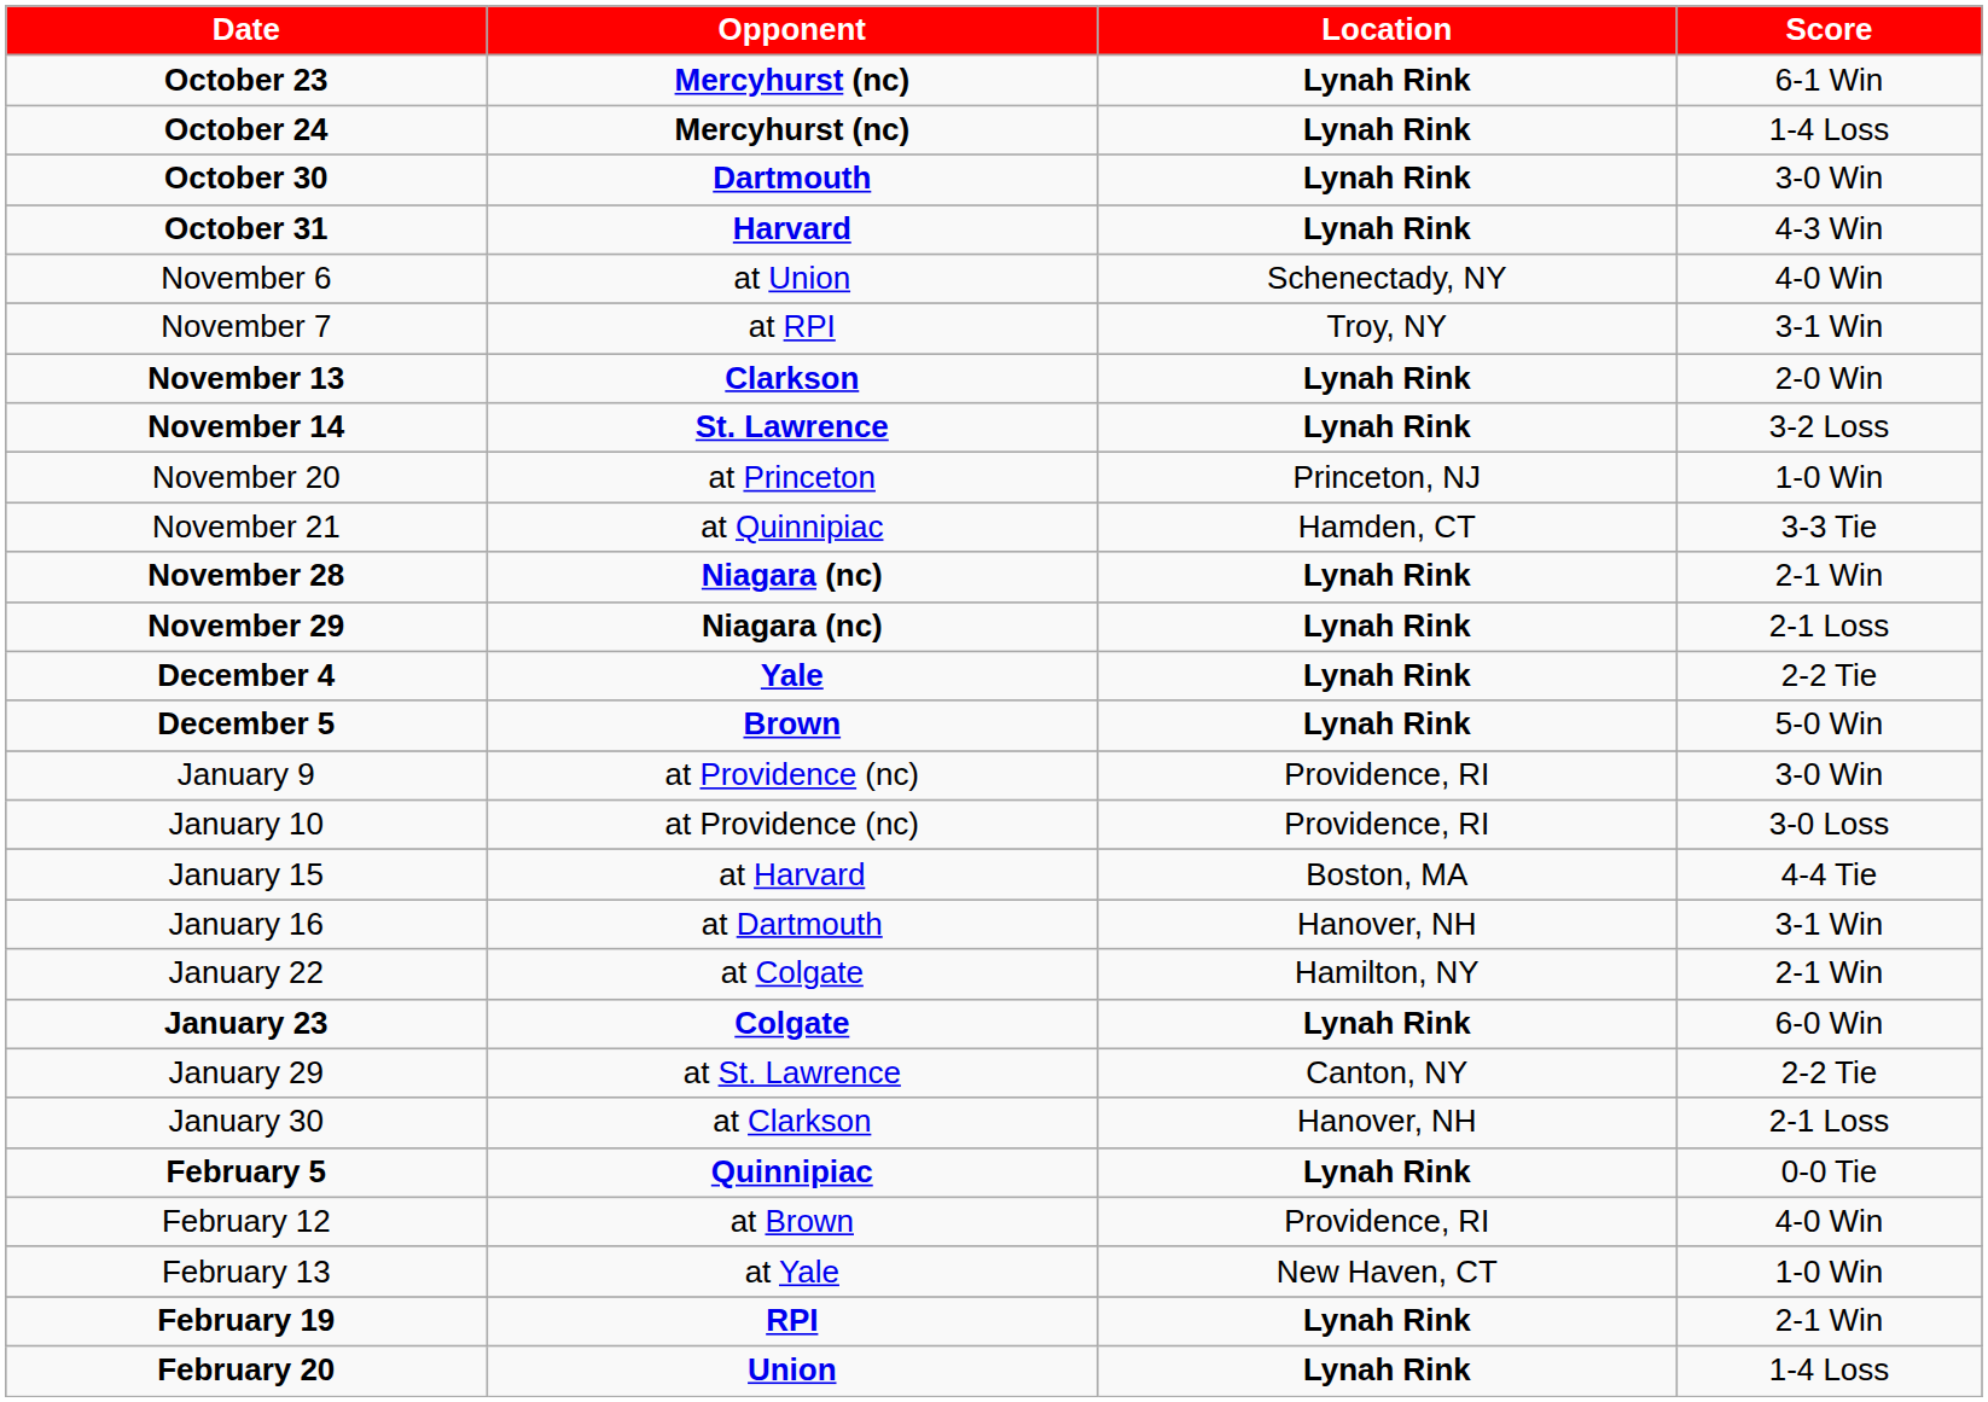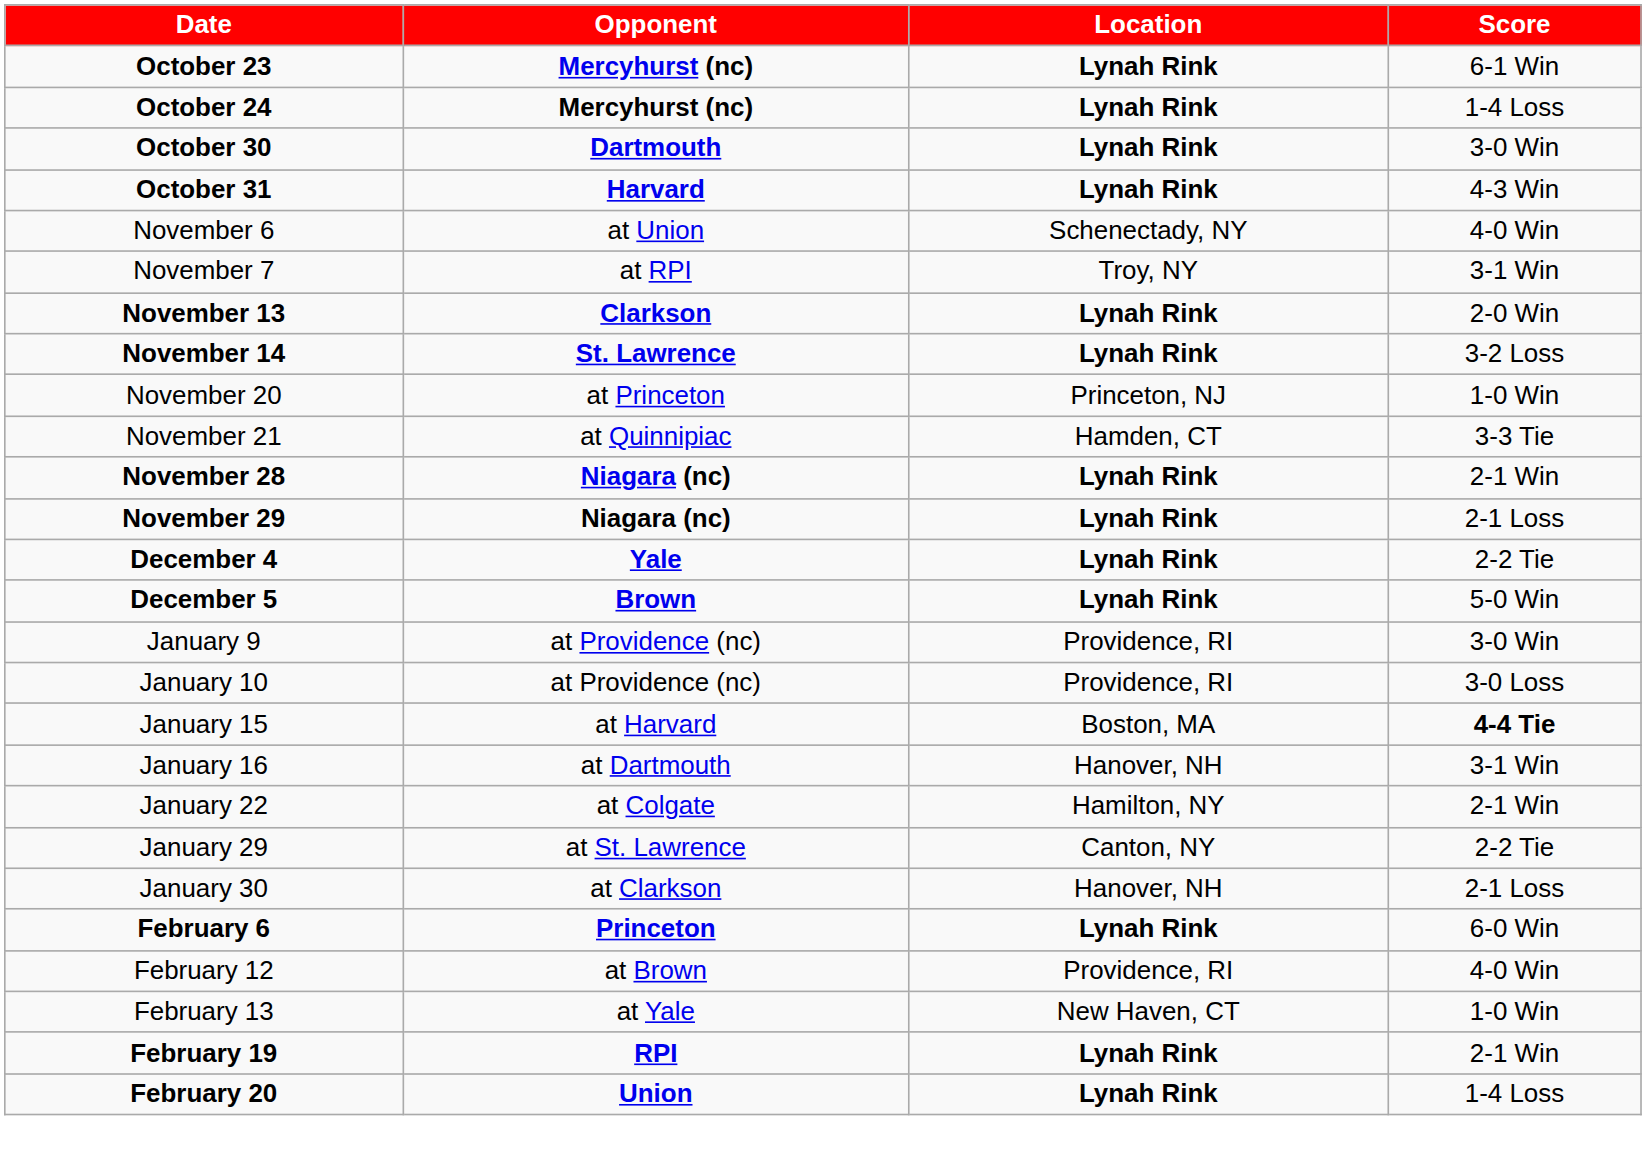 <table class="wikitable" width="80%">
 <tr align="center"  style="background:red;color:white;">
 <td><strong>Date</strong></td>
 <td><strong>Opponent</strong></td>
 <td><strong>Location</strong></td>
 <td><strong>Score</strong></td>
 </tr>
 <tr align="center" bgcolor="">
 <td><strong>October 23</strong></td>
 <td><strong><a href='#'>Mercyhurst</a> (nc)</strong></td>
 <td><strong>Lynah Rink</strong></td>
 <td><span> 6-1 Win </span></td>
 </tr>
 <tr align="center" bgcolor="">
 <td><strong>October 24</strong></td>
 <td><strong>Mercyhurst (nc)</strong></td>
 <td><strong>Lynah Rink</strong></td>
 <td><span> 1-4 Loss </span></td>
 </tr>
 <tr align="center" bgcolor="">
 <td><strong>October 30</strong></td>
 <td><strong><a href='#'>Dartmouth</a></strong></td>
 <td><strong>Lynah Rink</strong></td>
 <td><span> 3-0 Win </span></td>
 </tr>
 <tr align="center" bgcolor="">
 <td><strong>October 31</strong></td>
 <td><strong><a href='#'>Harvard</a></strong></td>
 <td><strong>Lynah Rink</strong></td>
 <td><span> 4-3 Win </span></td>
 </tr>
 <tr align="center" bgcolor="">
 <td>November 6</td>
 <td>at <a href='#'>Union</a></td>
 <td>Schenectady, NY</td>
 <td><span> 4-0 Win </span></td>
 </tr>
 <tr align="center" bgcolor="">
 <td>November 7</td>
 <td>at <a href='#'>RPI</a></td>
 <td>Troy, NY</td>
 <td><span> 3-1 Win </span></td>
 </tr>
 <tr align="center" bgcolor="">
 <td><strong>November 13</strong></td>
 <td><strong><a href='#'>Clarkson</a></strong></td>
 <td><strong>Lynah Rink</strong></td>
 <td><span> 2-0 Win </span></td>
 </tr>
 <tr align="center" bgcolor="">
 <td><strong>November 14</strong></td>
 <td><strong><a href='#'>St. Lawrence</a></strong></td>
 <td><strong>Lynah Rink</strong></td>
 <td><span> 3-2 Loss </span></td>
 </tr>
 <tr align="center" bgcolor="">
 <td>November 20</td>
 <td>at <a href='#'>Princeton</a></td>
 <td>Princeton, NJ</td>
 <td><span> 1-0 Win </span></td>
 </tr>
 <tr align="center" bgcolor="">
 <td>November 21</td>
 <td>at <a href='#'>Quinnipiac</a></td>
 <td>Hamden, CT</td>
 <td>3-3 Tie</td>
 </tr>
 <tr align="center" bgcolor="">
 <td><strong>November 28</strong></td>
 <td><strong><a href='#'>Niagara</a> (nc)</strong></td>
 <td><strong>Lynah Rink</strong></td>
 <td><span> 2-1 Win </span></td>
 </tr>
 <tr align="center" bgcolor="">
 <td><strong>November 29</strong></td>
 <td><strong>Niagara (nc)</strong></td>
 <td><strong>Lynah Rink</strong></td>
 <td><span> 2-1 Loss </span></td>
 </tr>
 <tr align="center" bgcolor="">
 <td><strong>December 4</strong></td>
 <td><strong><a href='#'>Yale</a></strong></td>
 <td><strong>Lynah Rink</strong></td>
 <td>2-2 Tie</td>
 </tr>
 <tr align="center" bgcolor="">
 <td><strong>December 5</strong></td>
 <td><strong><a href='#'>Brown</a></strong></td>
 <td><strong>Lynah Rink</strong></td>
 <td><span> 5-0 Win </span></td>
 </tr>
 <tr align="center" bgcolor="">
 <td>January 9</td>
 <td>at <a href='#'>Providence</a> (nc)</td>
 <td>Providence, RI</td>
 <td><span> 3-0 Win </span></td>
 </tr>
 <tr align="center" bgcolor="">
 <td>January 10</td>
 <td>at Providence (nc)</td>
 <td>Providence, RI</td>
 <td><span> 3-0 Loss </span></td>
 </tr>
 <tr align="center" bgcolor="">
 <td>January 15</td>
 <td>at <a href='#'>Harvard</a></td>
 <td>Boston, MA</td>
-<td>4-4 Tie</td>
+<td><strong>4-4 Tie</strong></td>
 </tr>
 <tr align="center" bgcolor="">
 <td>January 16</td>
 <td>at <a href='#'>Dartmouth</a></td>
 <td>Hanover, NH</td>
 <td><span> 3-1 Win </span></td>
 </tr>
 <tr align="center" bgcolor="">
 <td>January 22</td>
 <td>at <a href='#'>Colgate</a></td>
 <td>Hamilton, NY</td>
 <td><span> 2-1 Win </span></td>
 </tr>
 <tr align="center" bgcolor="">
-<td><strong>January 23</strong></td>
-<td><strong><a href='#'>Colgate</a></strong></td>
-<td><strong>Lynah Rink</strong></td>
-<td><span> 6-0 Win </span></td>
-</tr>
-<tr align="center" bgcolor="">
 <td>January 29</td>
 <td>at <a href='#'>St. Lawrence</a></td>
 <td>Canton, NY</td>
 <td>2-2 Tie</td>
 </tr>
 <tr align="center" bgcolor="">
 <td>January 30</td>
 <td>at <a href='#'>Clarkson</a></td>
 <td>Hanover, NH</td>
 <td><span> 2-1 Loss </span></td>
 </tr>
 <tr align="center" bgcolor="">
-<td><strong>February 5</strong></td>
-<td><strong><a href='#'>Quinnipiac</a></strong></td>
+<td><strong>February 6</strong></td>
+<td><strong><a href='#'>Princeton</a></strong></td>
 <td><strong>Lynah Rink</strong></td>
-<td>0-0 Tie</td>
+<td><span> 6-0 Win </span></td>
 </tr>
 <tr align="center" bgcolor="">
 <td>February 12</td>
 <td>at <a href='#'>Brown</a></td>
 <td>Providence, RI</td>
 <td><span> 4-0 Win </span></td>
 </tr>
 <tr align="center" bgcolor="">
 <td>February 13</td>
 <td>at <a href='#'>Yale</a></td>
 <td>New Haven, CT</td>
 <td><span> 1-0 Win </span></td>
 </tr>
 <tr align="center" bgcolor="">
 <td><strong>February 19</strong></td>
 <td><strong><a href='#'>RPI</a></strong></td>
 <td><strong>Lynah Rink</strong></td>
 <td><span> 2-1 Win </span></td>
 </tr>
 <tr align="center" bgcolor="">
 <td><strong>February 20</strong></td>
 <td><strong><a href='#'>Union</a></strong></td>
 <td><strong>Lynah Rink</strong></td>
 <td><span> 1-4 Loss </span></td>
 </tr>
 </table>
